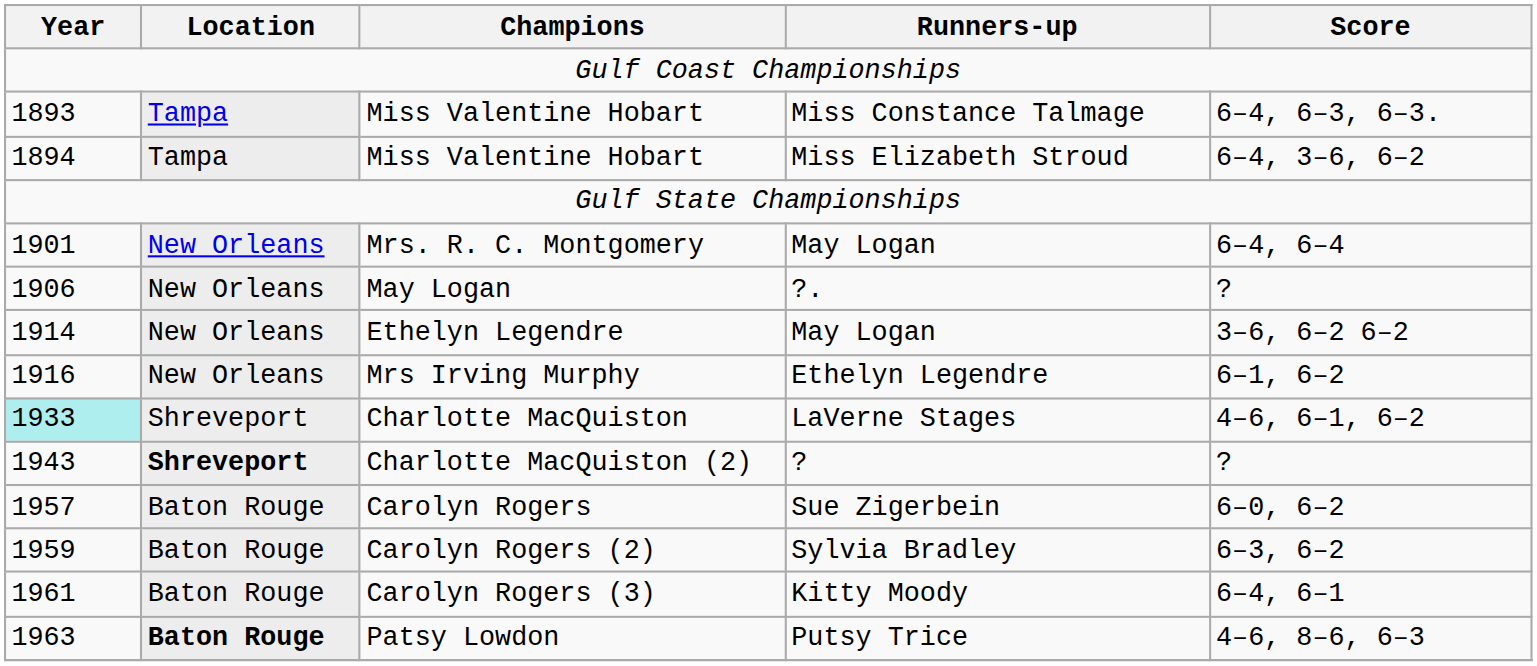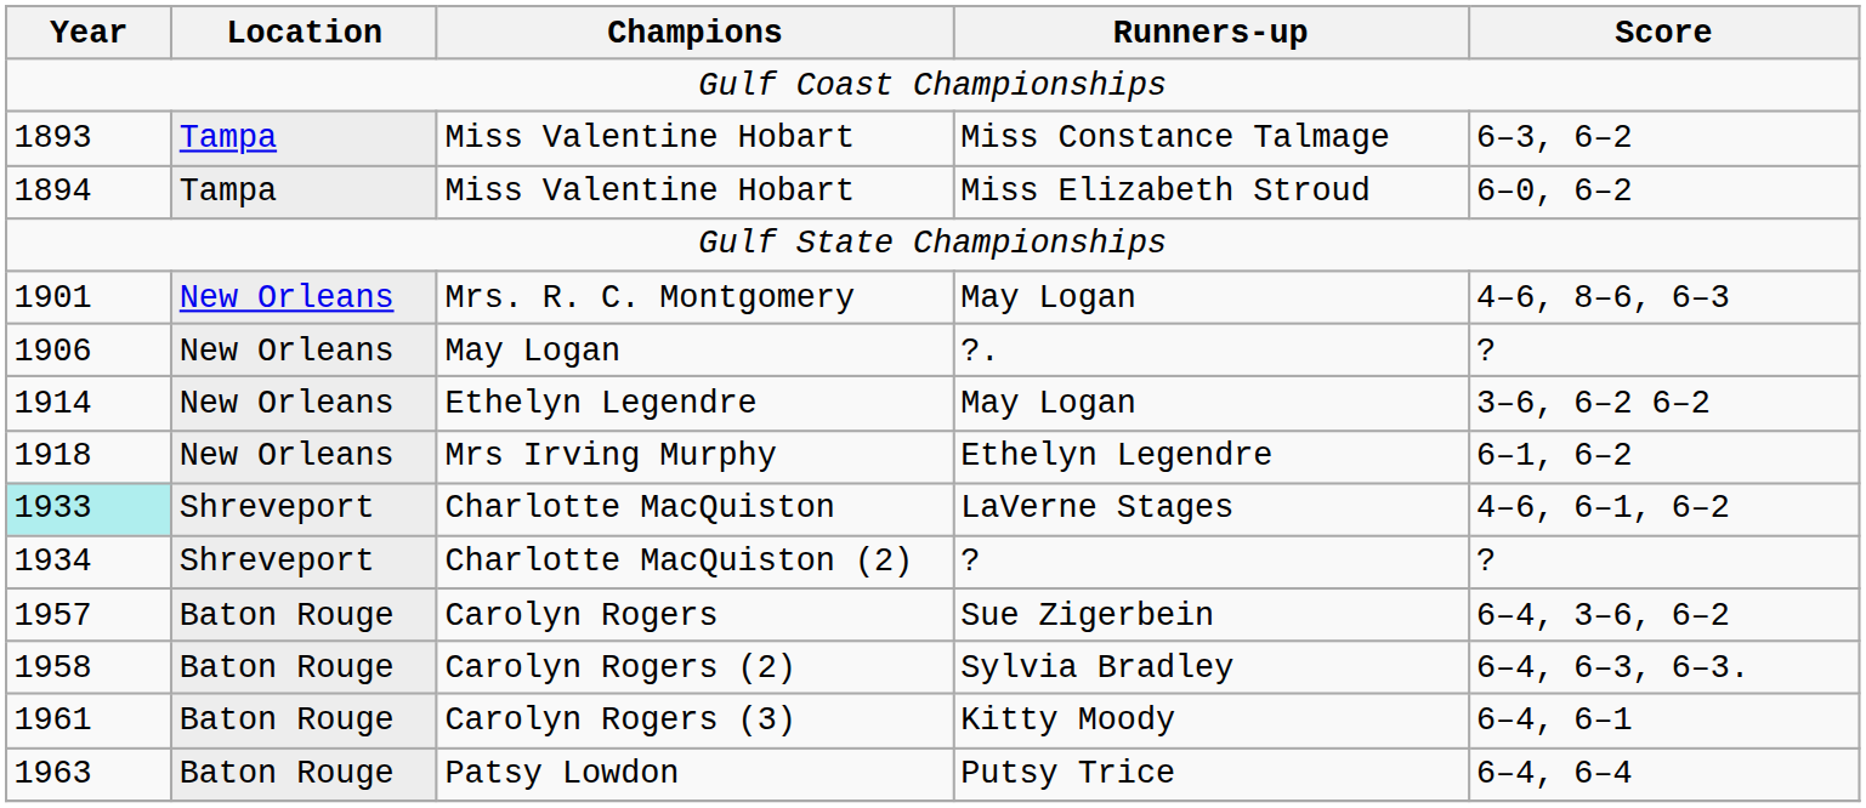 <table class="wikitable sortable">
 <tr>
 <th style="width:60px;">Year</th>
 <th style="width:100px;">Location</th>
 <th style="width:200px;">Champions</th>
 <th style="width:200px;">Runners-up</th>
 <th style="width:150px;">Score</th>
 </tr>
 <tr>
 <td colspan=5 align=center><em>Gulf Coast Championships</em></td>
 </tr>
 <tr>
 <td>1893</td>
 <td style="background:#ededed"><a href='#'>Tampa</a></td>
 <td> Miss Valentine Hobart</td>
 <td> Miss Constance Talmage</td>
-<td>6–4, 6–3, 6–3.</td>
+<td>6–3, 6–2</td>
 </tr>
 <tr>
 <td>1894</td>
 <td style="background:#ededed">Tampa</td>
 <td> Miss Valentine Hobart</td>
 <td> Miss Elizabeth Stroud</td>
-<td>6–4, 3–6, 6–2</td>
+<td>6–0, 6–2</td>
 </tr>
 <tr>
 <td colspan=5 align=center><em>Gulf State Championships</em></td>
 </tr>
 <tr>
 <td>1901</td>
 <td style="background:#ededed"><a href='#'>New Orleans</a></td>
 <td> Mrs. R. C. Montgomery</td>
 <td> May Logan</td>
-<td>6–4, 6–4</td>
+<td>4–6, 8–6, 6–3</td>
 </tr>
 <tr>
 <td>1906</td>
 <td style="background:#ededed">New Orleans</td>
 <td> May Logan</td>
 <td> ?.</td>
 <td>?</td>
 </tr>
 <tr>
 <td>1914</td>
 <td style="background:#ededed">New Orleans</td>
 <td> Ethelyn Legendre</td>
 <td> May Logan</td>
 <td>3–6, 6–2 6–2</td>
 </tr>
 <tr>
-<td>1916</td>
+<td>1918</td>
 <td style="background:#ededed">New Orleans</td>
 <td> Mrs Irving Murphy</td>
 <td> Ethelyn Legendre</td>
 <td>6–1, 6–2</td>
 </tr>
 <tr>
 <td style="background: paleturquoise;">1933</td>
 <td style="background:#ededed">Shreveport</td>
 <td>  Charlotte MacQuiston</td>
 <td> LaVerne Stages</td>
 <td>4–6, 6–1, 6–2</td>
 </tr>
 <tr>
-<td>1943</td>
-<td style="background:#ededed"><strong>Shreveport</strong></td>
+<td>1934</td>
+<td style="background:#ededed">Shreveport</td>
 <td>  Charlotte MacQuiston (2)</td>
 <td> ?</td>
 <td>?</td>
 </tr>
 <tr>
 <td>1957</td>
 <td style="background:#ededed">Baton Rouge</td>
 <td> Carolyn Rogers</td>
 <td> Sue Zigerbein</td>
-<td>6–0, 6–2</td>
+<td>6–4, 3–6, 6–2</td>
 </tr>
 <tr>
-<td>1959</td>
+<td>1958</td>
 <td style="background:#ededed">Baton Rouge</td>
 <td> Carolyn Rogers (2)</td>
 <td> Sylvia Bradley</td>
-<td>6–3, 6–2</td>
+<td>6–4, 6–3, 6–3.</td>
 </tr>
 <tr>
 <td>1961</td>
 <td style="background:#ededed">Baton Rouge</td>
 <td> Carolyn Rogers (3)</td>
 <td> Kitty Moody</td>
 <td>6–4, 6–1</td>
 </tr>
 <tr>
 <td>1963</td>
-<td style="background:#ededed"><strong>Baton Rouge</strong></td>
+<td style="background:#ededed">Baton Rouge</td>
 <td> Patsy Lowdon</td>
 <td> Putsy Trice</td>
-<td>4–6, 8–6, 6–3</td>
+<td>6–4, 6–4</td>
 </tr>
 <tr>
 </tr>
 </table>
